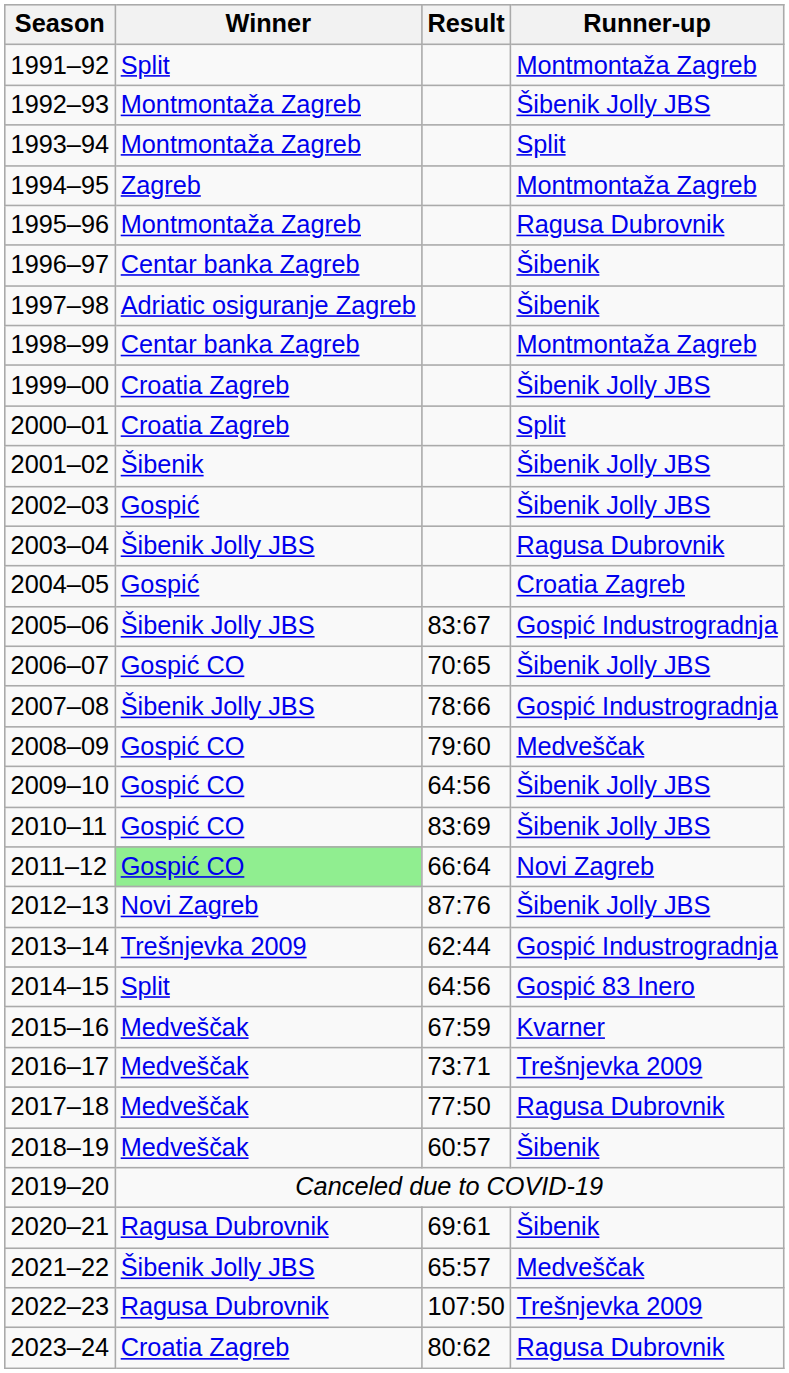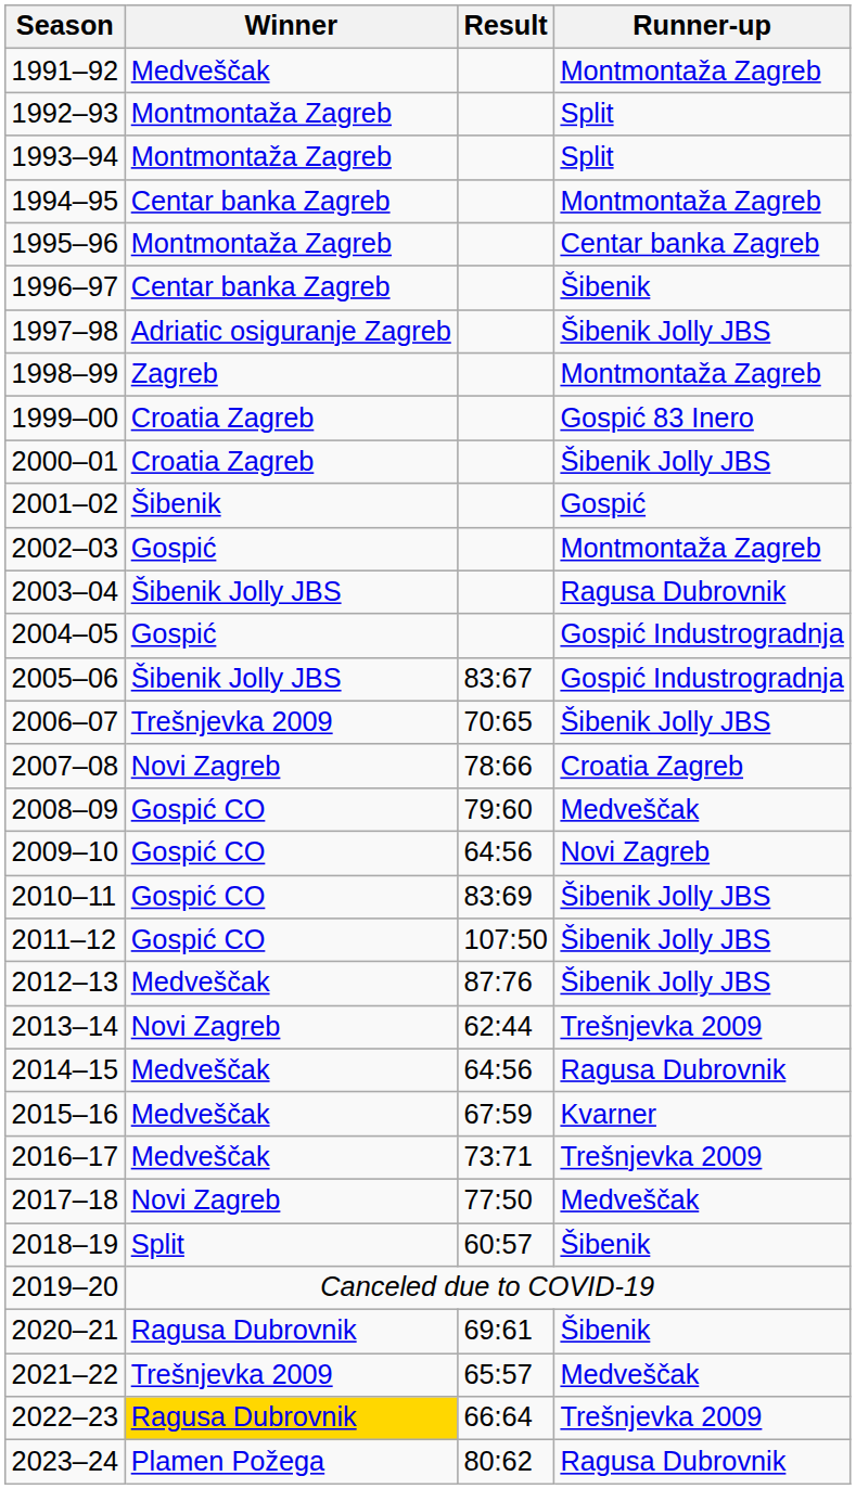 <table class="wikitable">
 <tr>
 <th>Season</th>
 <th>Winner</th>
 <th>Result</th>
 <th>Runner-up</th>
 </tr>
 <tr>
 <td>1991–92</td>
-<td><a href='#'>Split</a></td>
+<td><a href='#'>Medveščak</a></td>
 <td></td>
 <td><a href='#'>Montmontaža Zagreb</a></td>
 </tr>
 <tr>
 <td>1992–93</td>
 <td><a href='#'>Montmontaža Zagreb</a></td>
 <td></td>
-<td><a href='#'>Šibenik Jolly JBS</a></td>
+<td><a href='#'>Split</a></td>
 </tr>
 <tr>
 <td>1993–94</td>
 <td><a href='#'>Montmontaža Zagreb</a></td>
 <td></td>
 <td><a href='#'>Split</a></td>
 </tr>
 <tr>
 <td>1994–95</td>
-<td><a href='#'>Zagreb</a></td>
+<td><a href='#'>Centar banka Zagreb</a></td>
 <td></td>
 <td><a href='#'>Montmontaža Zagreb</a></td>
 </tr>
 <tr>
 <td>1995–96</td>
 <td><a href='#'>Montmontaža Zagreb</a></td>
 <td></td>
-<td><a href='#'>Ragusa Dubrovnik</a></td>
+<td><a href='#'>Centar banka Zagreb</a></td>
 </tr>
 <tr>
 <td>1996–97</td>
 <td><a href='#'>Centar banka Zagreb</a></td>
 <td></td>
 <td><a href='#'>Šibenik</a></td>
 </tr>
 <tr>
 <td>1997–98</td>
 <td><a href='#'>Adriatic osiguranje Zagreb</a></td>
 <td></td>
-<td><a href='#'>Šibenik</a></td>
+<td><a href='#'>Šibenik Jolly JBS</a></td>
 </tr>
 <tr>
 <td>1998–99</td>
-<td><a href='#'>Centar banka Zagreb</a></td>
+<td><a href='#'>Zagreb</a></td>
 <td></td>
 <td><a href='#'>Montmontaža Zagreb</a></td>
 </tr>
 <tr>
 <td>1999–00</td>
 <td><a href='#'>Croatia Zagreb</a></td>
 <td></td>
-<td><a href='#'>Šibenik Jolly JBS</a></td>
+<td><a href='#'>Gospić 83 Inero</a></td>
 </tr>
 <tr>
 <td>2000–01</td>
 <td><a href='#'>Croatia Zagreb</a></td>
 <td></td>
-<td><a href='#'>Split</a></td>
+<td><a href='#'>Šibenik Jolly JBS</a></td>
 </tr>
 <tr>
 <td>2001–02</td>
 <td><a href='#'>Šibenik</a></td>
 <td></td>
-<td><a href='#'>Šibenik Jolly JBS</a></td>
+<td><a href='#'>Gospić</a></td>
 </tr>
 <tr>
 <td>2002–03</td>
 <td><a href='#'>Gospić</a></td>
 <td></td>
-<td><a href='#'>Šibenik Jolly JBS</a></td>
+<td><a href='#'>Montmontaža Zagreb</a></td>
 </tr>
 <tr>
 <td>2003–04</td>
 <td><a href='#'>Šibenik Jolly JBS</a></td>
 <td></td>
 <td><a href='#'>Ragusa Dubrovnik</a></td>
 </tr>
 <tr>
 <td>2004–05</td>
 <td><a href='#'>Gospić</a></td>
 <td></td>
-<td><a href='#'>Croatia Zagreb</a></td>
+<td><a href='#'>Gospić Industrogradnja</a></td>
 </tr>
 <tr>
 <td>2005–06</td>
 <td><a href='#'>Šibenik Jolly JBS</a></td>
 <td>83:67</td>
 <td><a href='#'>Gospić Industrogradnja</a></td>
 </tr>
 <tr>
 <td>2006–07</td>
-<td><a href='#'>Gospić CO</a></td>
+<td><a href='#'>Trešnjevka 2009</a></td>
 <td>70:65</td>
 <td><a href='#'>Šibenik Jolly JBS</a></td>
 </tr>
 <tr>
 <td>2007–08</td>
-<td><a href='#'>Šibenik Jolly JBS</a></td>
+<td><a href='#'>Novi Zagreb</a></td>
 <td>78:66</td>
-<td><a href='#'>Gospić Industrogradnja</a></td>
+<td><a href='#'>Croatia Zagreb</a></td>
 </tr>
 <tr>
 <td>2008–09</td>
 <td><a href='#'>Gospić CO</a></td>
 <td>79:60</td>
 <td><a href='#'>Medveščak</a></td>
 </tr>
 <tr>
 <td>2009–10</td>
 <td><a href='#'>Gospić CO</a></td>
 <td>64:56</td>
-<td><a href='#'>Šibenik Jolly JBS</a></td>
+<td><a href='#'>Novi Zagreb</a></td>
 </tr>
 <tr>
 <td>2010–11</td>
 <td><a href='#'>Gospić CO</a></td>
 <td>83:69</td>
 <td><a href='#'>Šibenik Jolly JBS</a></td>
 </tr>
 <tr>
 <td>2011–12</td>
-<td style="background: lightgreen;"><a href='#'>Gospić CO</a></td>
-<td>66:64</td>
-<td><a href='#'>Novi Zagreb</a></td>
+<td><a href='#'>Gospić CO</a></td>
+<td>107:50</td>
+<td><a href='#'>Šibenik Jolly JBS</a></td>
 </tr>
 <tr>
 <td>2012–13</td>
-<td><a href='#'>Novi Zagreb</a></td>
+<td><a href='#'>Medveščak</a></td>
 <td>87:76</td>
 <td><a href='#'>Šibenik Jolly JBS</a></td>
 </tr>
 <tr>
 <td>2013–14</td>
+<td><a href='#'>Novi Zagreb</a></td>
+<td>62:44</td>
 <td><a href='#'>Trešnjevka 2009</a></td>
-<td>62:44</td>
-<td><a href='#'>Gospić Industrogradnja</a></td>
 </tr>
 <tr>
 <td>2014–15</td>
-<td><a href='#'>Split</a></td>
+<td><a href='#'>Medveščak</a></td>
 <td>64:56</td>
-<td><a href='#'>Gospić 83 Inero</a></td>
+<td><a href='#'>Ragusa Dubrovnik</a></td>
 </tr>
 <tr>
 <td>2015–16</td>
 <td><a href='#'>Medveščak</a></td>
 <td>67:59</td>
 <td><a href='#'>Kvarner</a></td>
 </tr>
 <tr>
 <td>2016–17</td>
 <td><a href='#'>Medveščak</a></td>
 <td>73:71</td>
 <td><a href='#'>Trešnjevka 2009</a></td>
 </tr>
 <tr>
 <td>2017–18</td>
+<td><a href='#'>Novi Zagreb</a></td>
+<td>77:50</td>
 <td><a href='#'>Medveščak</a></td>
-<td>77:50</td>
-<td><a href='#'>Ragusa Dubrovnik</a></td>
 </tr>
 <tr>
 <td>2018–19</td>
-<td><a href='#'>Medveščak</a></td>
+<td><a href='#'>Split</a></td>
 <td>60:57</td>
 <td><a href='#'>Šibenik</a></td>
 </tr>
 <tr>
 <td>2019–20</td>
 <td align=center colspan=3><em>Canceled due to COVID-19</em></td>
 </tr>
 <tr>
 <td>2020–21</td>
 <td><a href='#'>Ragusa Dubrovnik</a></td>
 <td>69:61</td>
 <td><a href='#'>Šibenik</a></td>
 </tr>
 <tr>
 <td>2021–22</td>
-<td><a href='#'>Šibenik Jolly JBS</a></td>
+<td><a href='#'>Trešnjevka 2009</a></td>
 <td>65:57</td>
 <td><a href='#'>Medveščak</a></td>
 </tr>
 <tr>
 <td>2022–23</td>
-<td><a href='#'>Ragusa Dubrovnik</a></td>
-<td>107:50</td>
+<td style="background: gold;"><a href='#'>Ragusa Dubrovnik</a></td>
+<td>66:64</td>
 <td><a href='#'>Trešnjevka 2009</a></td>
 </tr>
 <tr>
 <td>2023–24</td>
-<td><a href='#'>Croatia Zagreb</a></td>
+<td><a href='#'>Plamen Požega</a></td>
 <td>80:62</td>
 <td><a href='#'>Ragusa Dubrovnik</a></td>
 </tr>
 </table>
